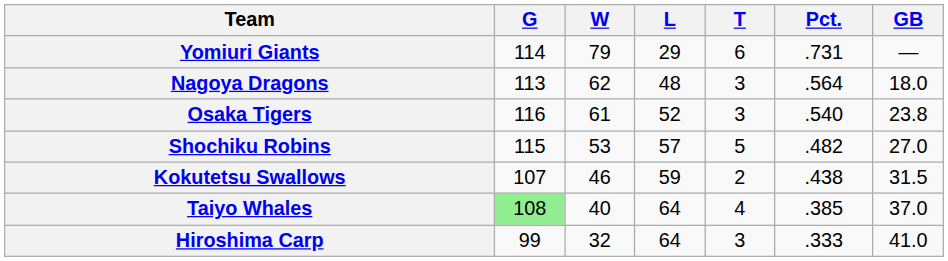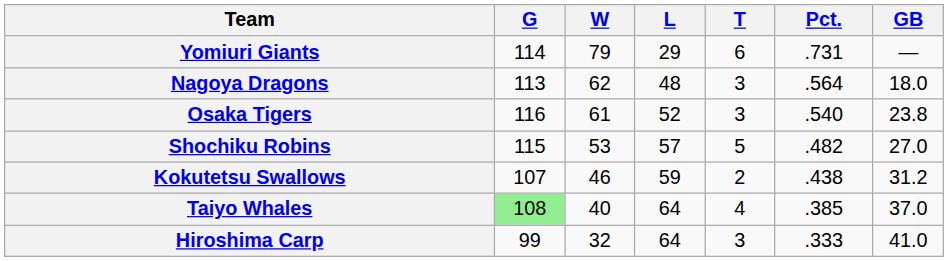 <table class="wikitable plainrowheaders" width="60%" style="text-align:center;">
 <tr>
 <th scope="col" width="35%">Team</th>
 <th scope="col" width="5%"><a href='#'>G</a></th>
 <th scope="col" width="5%"><a href='#'>W</a></th>
 <th scope="col" width="5%"><a href='#'>L</a></th>
 <th scope="col" width="5%"><a href='#'>T</a></th>
 <th scope="col" width="7%"><a href='#'>Pct.</a></th>
 <th scope="col" width="5%"><a href='#'>GB</a></th>
 </tr>
 <tr>
 <th scope="row" style="text-align:center;"><a href='#'>Yomiuri Giants</a></th>
 <td>114</td>
 <td>79</td>
 <td>29</td>
 <td>6</td>
 <td>.731</td>
 <td>—</td>
 </tr>
 <tr>
 <th scope="row" style="text-align:center;"><a href='#'>Nagoya Dragons</a></th>
 <td>113</td>
 <td>62</td>
 <td>48</td>
 <td>3</td>
 <td>.564</td>
 <td>18.0</td>
 </tr>
 <tr>
 <th scope="row" style="text-align:center;"><a href='#'>Osaka Tigers</a></th>
 <td>116</td>
 <td>61</td>
 <td>52</td>
 <td>3</td>
 <td>.540</td>
 <td>23.8</td>
 </tr>
 <tr>
 <th scope="row" style="text-align:center;"><a href='#'>Shochiku Robins</a></th>
 <td>115</td>
 <td>53</td>
 <td>57</td>
 <td>5</td>
 <td>.482</td>
 <td>27.0</td>
 </tr>
 <tr>
 <th scope="row" style="text-align:center;"><a href='#'>Kokutetsu Swallows</a></th>
 <td>107</td>
 <td>46</td>
 <td>59</td>
 <td>2</td>
 <td>.438</td>
-<td>31.5</td>
+<td>31.2</td>
 </tr>
 <tr>
 <th scope="row" style="text-align:center;"><a href='#'>Taiyo Whales</a></th>
 <td style="background: lightgreen;">108</td>
 <td>40</td>
 <td>64</td>
 <td>4</td>
 <td>.385</td>
 <td>37.0</td>
 </tr>
 <tr>
 <th scope="row" style="text-align:center;"><a href='#'>Hiroshima Carp</a></th>
 <td>99</td>
 <td>32</td>
 <td>64</td>
 <td>3</td>
 <td>.333</td>
 <td>41.0</td>
 </tr>
 </table>
